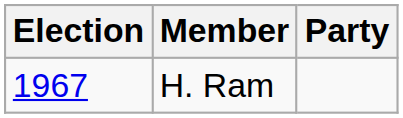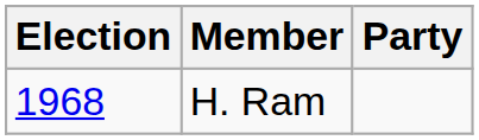 <table class="wikitable sortable">
 <tr>
 <th>Election</th>
 <th>Member</th>
 <th colspan=2>Party</th>
 </tr>
 <tr>
-<td><a href='#'>1967</a></td>
+<td><a href='#'>1968</a></td>
 <td>H. Ram</td>
 <td></td>
 </tr>
 </table>
